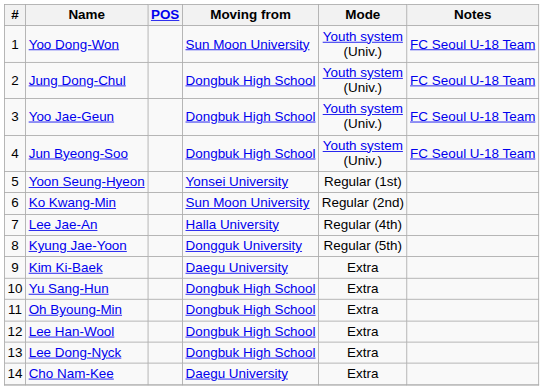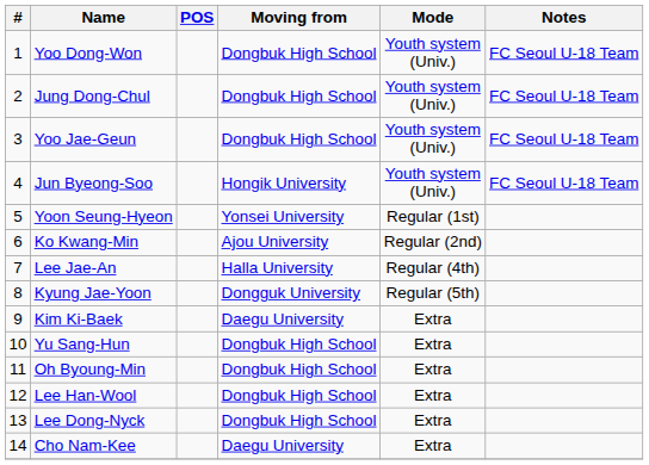 <table class="wikitable sortable" style="text-align:center">
 <tr>
 <th>#</th>
 <th>Name</th>
 <th><a href='#'>POS</a></th>
 <th>Moving from</th>
 <th>Mode</th>
 <th>Notes</th>
 </tr>
 <tr>
 <td>1</td>
 <td align=left> <a href='#'>Yoo Dong-Won</a></td>
 <td></td>
-<td align=left> <a href='#'>Sun Moon University</a></td>
+<td align=left> <a href='#'>Dongbuk High School</a></td>
 <td><a href='#'>Youth system</a> <br> (Univ.)</td>
 <td align=left><a href='#'>FC Seoul U-18 Team</a></td>
 </tr>
 <tr>
 <td>2</td>
 <td align=left> <a href='#'>Jung Dong-Chul</a></td>
 <td></td>
 <td align=left> <a href='#'>Dongbuk High School</a></td>
 <td><a href='#'>Youth system</a> <br> (Univ.)</td>
 <td align=left><a href='#'>FC Seoul U-18 Team</a></td>
 </tr>
 <tr>
 <td>3</td>
 <td align=left> <a href='#'>Yoo Jae-Geun</a></td>
 <td></td>
 <td align=left> <a href='#'>Dongbuk High School</a></td>
 <td><a href='#'>Youth system</a> <br> (Univ.)</td>
 <td align=left><a href='#'>FC Seoul U-18 Team</a></td>
 </tr>
 <tr>
 <td>4</td>
 <td align=left> <a href='#'>Jun Byeong-Soo</a></td>
 <td></td>
-<td align=left> <a href='#'>Dongbuk High School</a></td>
+<td align=left> <a href='#'>Hongik University</a></td>
 <td><a href='#'>Youth system</a> <br> (Univ.)</td>
 <td align=left><a href='#'>FC Seoul U-18 Team</a></td>
 </tr>
 <tr>
 <td>5</td>
 <td align=left> <a href='#'>Yoon Seung-Hyeon</a></td>
 <td></td>
 <td align=left> <a href='#'>Yonsei University</a></td>
 <td>Regular (1st)</td>
 <td></td>
 </tr>
 <tr>
 <td>6</td>
 <td align=left> <a href='#'>Ko Kwang-Min</a></td>
 <td></td>
-<td align=left> <a href='#'>Sun Moon University</a></td>
+<td align=left> <a href='#'>Ajou University</a></td>
 <td>Regular (2nd)</td>
 <td></td>
 </tr>
 <tr>
 <td>7</td>
 <td align=left> <a href='#'>Lee Jae-An</a></td>
 <td></td>
 <td align=left> <a href='#'>Halla University</a></td>
 <td>Regular (4th)</td>
 <td></td>
 </tr>
 <tr>
 <td>8</td>
 <td align=left> <a href='#'>Kyung Jae-Yoon</a></td>
 <td></td>
 <td align=left> <a href='#'>Dongguk University</a></td>
 <td>Regular (5th)</td>
 <td></td>
 </tr>
 <tr>
 <td>9</td>
 <td align=left> <a href='#'>Kim Ki-Baek</a></td>
 <td></td>
 <td align=left> <a href='#'>Daegu University</a></td>
 <td>Extra</td>
 <td></td>
 </tr>
 <tr>
 <td>10</td>
 <td align=left> <a href='#'>Yu Sang-Hun</a></td>
 <td></td>
 <td align=left> <a href='#'>Dongbuk High School</a></td>
 <td>Extra</td>
 <td></td>
 </tr>
 <tr>
 <td>11</td>
 <td align=left> <a href='#'>Oh Byoung-Min</a></td>
 <td></td>
 <td align=left> <a href='#'>Dongbuk High School</a></td>
 <td>Extra</td>
 <td></td>
 </tr>
 <tr>
 <td>12</td>
 <td align=left> <a href='#'>Lee Han-Wool</a></td>
 <td></td>
 <td align=left> <a href='#'>Dongbuk High School</a></td>
 <td>Extra</td>
 <td></td>
 </tr>
 <tr>
 <td>13</td>
 <td align=left> <a href='#'>Lee Dong-Nyck</a></td>
 <td></td>
 <td align=left> <a href='#'>Dongbuk High School</a></td>
 <td>Extra</td>
 <td></td>
 </tr>
 <tr>
 <td>14</td>
 <td align=left> <a href='#'>Cho Nam-Kee</a></td>
 <td></td>
 <td align=left> <a href='#'>Daegu University</a></td>
 <td>Extra</td>
 <td></td>
 </tr>
 <tr>
 </tr>
 </table>
